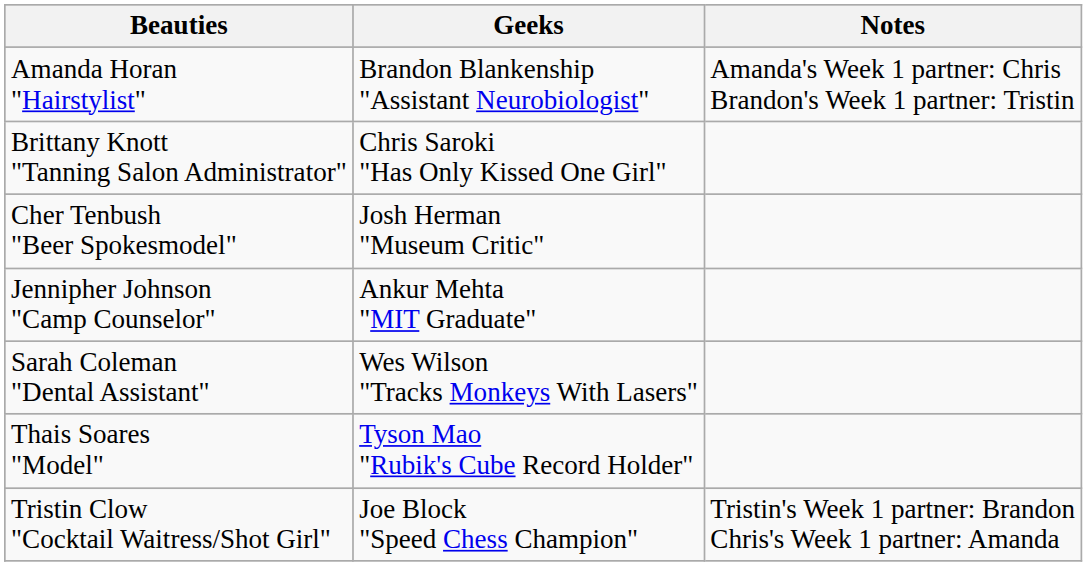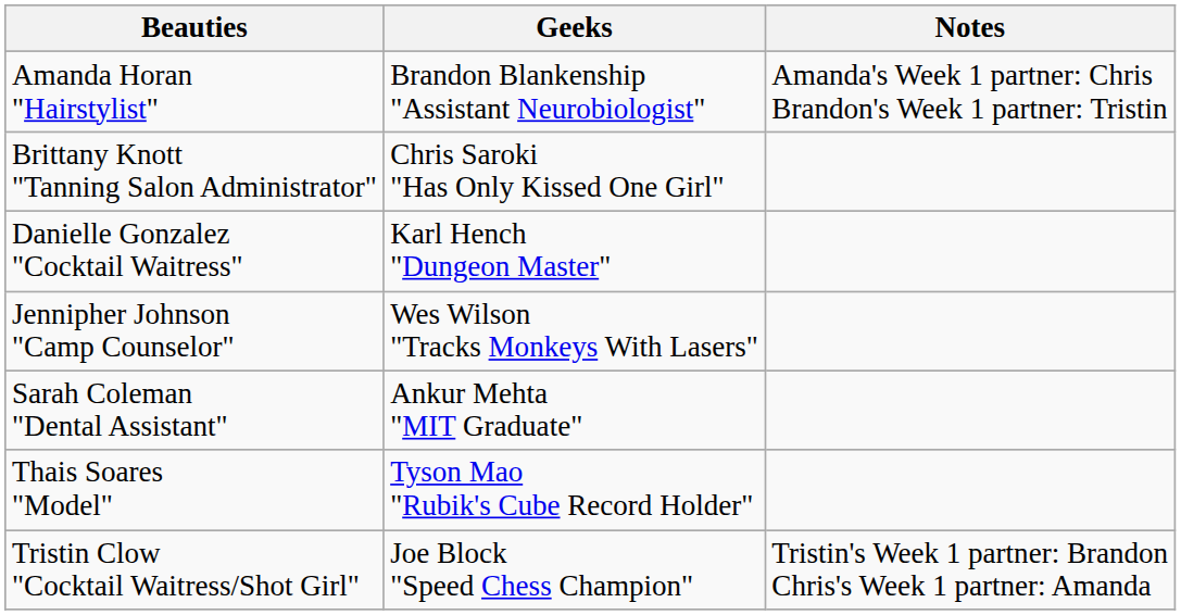 <table class="wikitable" style="text-align: corner">
 <tr>
 <th>Beauties</th>
 <th>Geeks</th>
 <th>Notes</th>
 </tr>
 <tr>
 <td>Amanda Horan<br> "<a href='#'>Hairstylist</a>"</td>
 <td>Brandon Blankenship<br> "Assistant <a href='#'>Neurobiologist</a>"</td>
 <td>Amanda's Week 1 partner: Chris<br>Brandon's Week 1 partner: Tristin</td>
 </tr>
 <tr>
 <td>Brittany Knott<br> "Tanning Salon Administrator"</td>
 <td>Chris Saroki<br> "Has Only Kissed One Girl"</td>
 <td></td>
 </tr>
 <tr>
-<td>Cher Tenbush <br> "Beer Spokesmodel"</td>
-<td>Josh Herman<br> "Museum Critic"</td>
+<td>Danielle Gonzalez<br> "Cocktail Waitress"</td>
+<td>Karl Hench<br> "<a href='#'>Dungeon Master</a>"</td>
 <td></td>
 </tr>
 <tr>
 <td>Jennipher Johnson<br> "Camp Counselor"</td>
-<td>Ankur Mehta<br> "<a href='#'>MIT</a> Graduate"</td>
+<td>Wes Wilson<br> "Tracks <a href='#'>Monkeys</a> With Lasers"</td>
 <td></td>
 </tr>
 <tr>
 <td>Sarah Coleman<br> "Dental Assistant"</td>
-<td>Wes Wilson<br> "Tracks <a href='#'>Monkeys</a> With Lasers"</td>
+<td>Ankur Mehta<br> "<a href='#'>MIT</a> Graduate"</td>
 <td></td>
 </tr>
 <tr>
 <td>Thais Soares<br> "Model"</td>
 <td><a href='#'>Tyson Mao</a> <br> "<a href='#'>Rubik's Cube</a> Record Holder"</td>
 <td></td>
 </tr>
 <tr>
 <td>Tristin Clow<br> "Cocktail Waitress/Shot Girl"</td>
 <td>Joe Block<br> "Speed <a href='#'>Chess</a> Champion"</td>
 <td>Tristin's Week 1 partner: Brandon<br>Chris's Week 1 partner: Amanda</td>
 </tr>
 </table>
